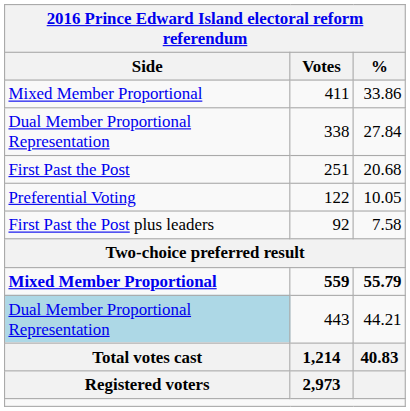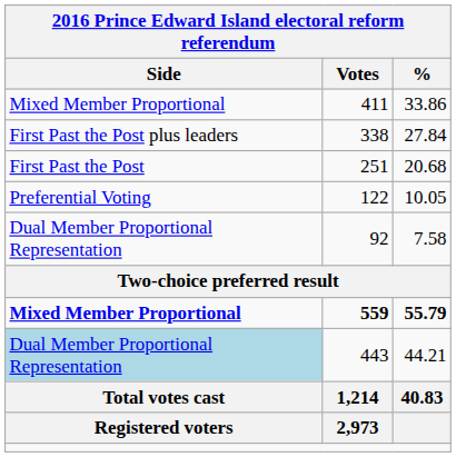 <table class="wikitable" style="font-size: 95%; clear:both">
 <tr style="background-color:#E9E9E9">
 <th colspan=4><a href='#'>2016 Prince Edward Island electoral reform referendum</a></th>
 </tr>
 <tr style="background-color:#E9E9E9">
 <th style="width: 250px">Side</th>
 <th style="width: 50px">Votes</th>
 <th style="width: 40px">%</th>
 </tr>
 <tr>
 <td><a href='#'>Mixed Member Proportional</a></td>
 <td align="right">411</td>
 <td align="right">33.86</td>
 </tr>
 <tr>
-<td><a href='#'>Dual Member Proportional Representation</a></td>
+<td><a href='#'>First Past the Post</a> plus leaders</td>
 <td align="right">338</td>
 <td align="right">27.84</td>
 </tr>
 <tr>
 <td><a href='#'>First Past the Post</a></td>
 <td align="right">251</td>
 <td align="right">20.68</td>
 </tr>
 <tr>
 <td><a href='#'>Preferential Voting</a></td>
 <td align="right">122</td>
 <td align="right">10.05</td>
 </tr>
 <tr>
-<td><a href='#'>First Past the Post</a> plus leaders</td>
+<td><a href='#'>Dual Member Proportional Representation</a></td>
 <td align="right">92</td>
 <td align="right">7.58</td>
 </tr>
 <tr style="background-color:#E9E9E9">
 <th colspan=4 align="left">Two-choice preferred result</th>
 </tr>
 <tr>
 <td><strong><a href='#'>Mixed Member Proportional</a></strong></td>
 <td align="right"><strong>559</strong></td>
 <td align="right"><strong>55.79</strong></td>
 </tr>
 <tr>
 <td style="background: lightblue;"><a href='#'>Dual Member Proportional Representation</a></td>
 <td align="right">443</td>
 <td align="right">44.21</td>
 </tr>
 <tr bgcolor="white">
 <th align="center">Total votes cast</th>
 <th align="right">1,214</th>
 <th align="right">40.83</th>
 </tr>
 <tr bgcolor="white">
 <th align="center">Registered voters</th>
 <th align="right">2,973</th>
 <th align="right"></th>
 </tr>
 <tr>
 <td colspan=4 style="border-top:1px solid darkgray;"></td>
 </tr>
 </table>
